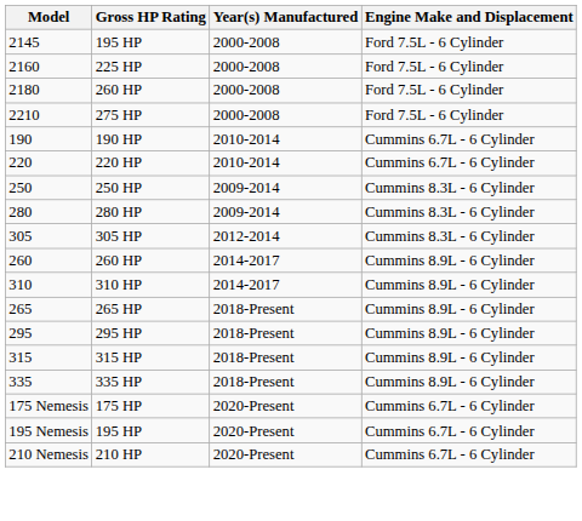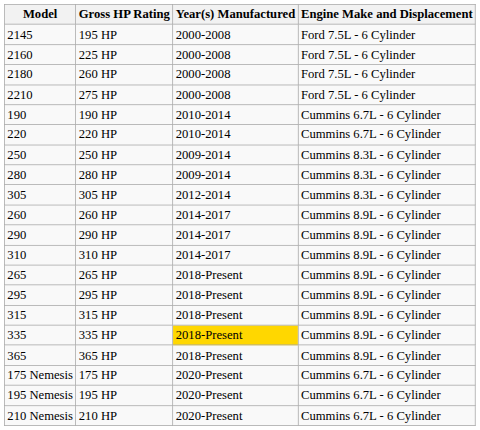 <table class="wikitable sortable">
 <tr>
 <th>Model</th>
 <th>Gross HP Rating</th>
 <th>Year(s) Manufactured</th>
 <th>Engine Make and Displacement</th>
 </tr>
 <tr>
 <td>2145</td>
 <td>195 HP</td>
 <td>2000-2008</td>
 <td>Ford 7.5L - 6 Cylinder</td>
 </tr>
 <tr>
 <td>2160</td>
 <td>225 HP</td>
 <td>2000-2008</td>
 <td>Ford 7.5L - 6 Cylinder</td>
 </tr>
 <tr>
 <td>2180</td>
 <td>260 HP</td>
 <td>2000-2008</td>
 <td>Ford 7.5L - 6 Cylinder</td>
 </tr>
 <tr>
 <td>2210</td>
 <td>275 HP</td>
 <td>2000-2008</td>
 <td>Ford 7.5L - 6 Cylinder</td>
 </tr>
 <tr>
 <td>190</td>
 <td>190 HP</td>
 <td>2010-2014</td>
 <td>Cummins 6.7L - 6 Cylinder</td>
 </tr>
 <tr>
 <td>220</td>
 <td>220 HP</td>
 <td>2010-2014</td>
 <td>Cummins 6.7L - 6 Cylinder</td>
 </tr>
 <tr>
 <td>250</td>
 <td>250 HP</td>
 <td>2009-2014</td>
 <td>Cummins 8.3L - 6 Cylinder</td>
 </tr>
 <tr>
 <td>280</td>
 <td>280 HP</td>
 <td>2009-2014</td>
 <td>Cummins 8.3L - 6 Cylinder</td>
 </tr>
 <tr>
 <td>305</td>
 <td>305 HP</td>
 <td>2012-2014</td>
 <td>Cummins 8.3L - 6 Cylinder</td>
 </tr>
 <tr>
 <td>260</td>
 <td>260 HP</td>
 <td>2014-2017</td>
 <td>Cummins 8.9L - 6 Cylinder</td>
 </tr>
 <tr>
+<td>290</td>
+<td>290 HP</td>
+<td>2014-2017</td>
+<td>Cummins 8.9L - 6 Cylinder</td>
+</tr>
+<tr>
 <td>310</td>
 <td>310 HP</td>
 <td>2014-2017</td>
 <td>Cummins 8.9L - 6 Cylinder</td>
 </tr>
 <tr>
 <td>265</td>
 <td>265 HP</td>
 <td>2018-Present</td>
 <td>Cummins 8.9L - 6 Cylinder</td>
 </tr>
 <tr>
 <td>295</td>
 <td>295 HP</td>
 <td>2018-Present</td>
 <td>Cummins 8.9L - 6 Cylinder</td>
 </tr>
 <tr>
 <td>315</td>
 <td>315 HP</td>
 <td>2018-Present</td>
 <td>Cummins 8.9L - 6 Cylinder</td>
 </tr>
 <tr>
 <td>335</td>
 <td>335 HP</td>
+<td style="background: gold;">2018-Present</td>
+<td>Cummins 8.9L - 6 Cylinder</td>
+</tr>
+<tr>
+<td>365</td>
+<td>365 HP</td>
 <td>2018-Present</td>
 <td>Cummins 8.9L - 6 Cylinder</td>
 </tr>
 <tr>
 <td>175 Nemesis</td>
 <td>175 HP</td>
 <td>2020-Present</td>
 <td>Cummins 6.7L - 6 Cylinder</td>
 </tr>
 <tr>
 <td>195 Nemesis</td>
 <td>195 HP</td>
 <td>2020-Present</td>
 <td>Cummins 6.7L - 6 Cylinder</td>
 </tr>
 <tr>
 <td>210 Nemesis</td>
 <td>210 HP</td>
 <td>2020-Present</td>
 <td>Cummins 6.7L - 6 Cylinder</td>
 </tr>
 </table>
